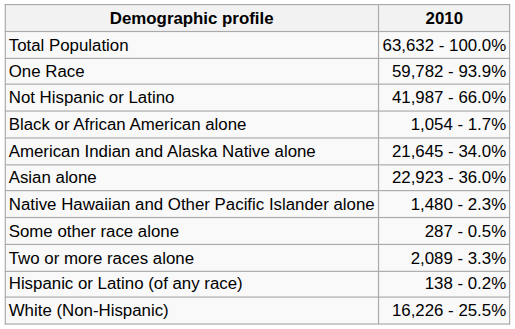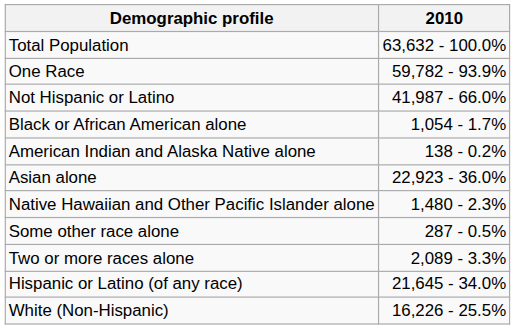 <table class="wikitable sortable collapsible" style="margin-left:auto;margin-right:auto;text-align: right;font-size: 90%;">
 <tr>
 <th>Demographic profile</th>
 <th>2010</th>
 </tr>
 <tr>
 <td align="left">Total Population</td>
 <td>63,632 - 100.0%</td>
 </tr>
 <tr>
 <td align="left">One Race</td>
 <td>59,782 - 93.9%</td>
 </tr>
 <tr>
 <td align="left">Not Hispanic or Latino</td>
 <td>41,987 - 66.0%</td>
 </tr>
 <tr>
 <td align="left">Black or African American alone</td>
 <td>1,054 - 1.7%</td>
 </tr>
 <tr>
 <td align="left">American Indian and Alaska Native alone</td>
-<td>21,645 - 34.0%</td>
+<td>138 - 0.2%</td>
 </tr>
 <tr>
 <td align="left">Asian alone</td>
 <td>22,923 - 36.0%</td>
 </tr>
 <tr>
 <td align="left">Native Hawaiian and Other Pacific Islander alone</td>
 <td>1,480 - 2.3%</td>
 </tr>
 <tr>
 <td align="left">Some other race alone</td>
 <td>287 - 0.5%</td>
 </tr>
 <tr>
 <td align="left">Two or more races alone</td>
 <td>2,089 - 3.3%</td>
 </tr>
 <tr>
 <td align="left">Hispanic or Latino (of any race)</td>
-<td>138 - 0.2%</td>
+<td>21,645 - 34.0%</td>
 </tr>
 <tr>
 <td align="left">White (Non-Hispanic)</td>
 <td>16,226  - 25.5%</td>
 </tr>
 </table>
